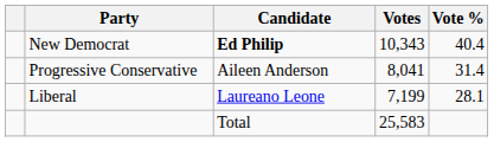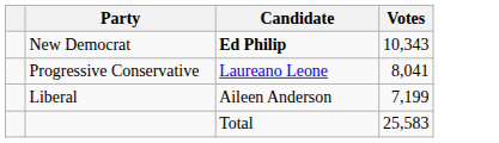 <table class="wikitable">
 <tr>
 <th></th>
 <th scope="col" width="175">Party</th>
 <th scope="col" width="150">Candidate</th>
 <th>Votes</th>
-<th>Vote %</th>
 </tr>
 <tr>
 <td>   </td>
 <td>New Democrat</td>
 <td><strong>Ed Philip</strong></td>
 <td align=right>10,343</td>
-<td align=right>40.4</td>
 </tr>
 <tr |>
 <td>   </td>
 <td>Progressive Conservative</td>
-<td>Aileen Anderson</td>
+<td><a href='#'>Laureano Leone</a></td>
 <td align=right>8,041</td>
-<td align=right>31.4</td>
 </tr>
 <tr>
 <td>   </td>
 <td>Liberal</td>
-<td><a href='#'>Laureano Leone</a></td>
+<td>Aileen Anderson</td>
 <td align=right>7,199</td>
-<td align=right>28.1</td>
 </tr>
 <tr>
 <td></td>
 <td></td>
 <td>Total</td>
 <td align=right>25,583</td>
-<td></td>
 </tr>
 </table>
